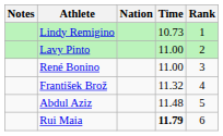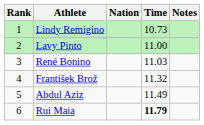 <table class="wikitable sortable" style="text-align:center">
 <tr>
-<th>Notes</th>
+<th>Rank</th>
 <th>Athlete</th>
 <th>Nation</th>
 <th>Time</th>
-<th>Rank</th>
+<th>Notes</th>
 </tr>
 <tr bgcolor=bbf3bb>
-<td></td>
+<td>1</td>
 <td align=left><a href='#'>Lindy Remigino</a></td>
 <td align=left></td>
 <td>10.73</td>
-<td>1</td>
+<td></td>
 </tr>
 <tr bgcolor=bbf3bb>
-<td></td>
+<td>2</td>
 <td align=left><a href='#'>Lavy Pinto</a></td>
 <td align=left></td>
 <td>11.00</td>
-<td>2</td>
+<td></td>
 </tr>
 <tr>
-<td></td>
+<td>3</td>
 <td align=left><a href='#'>René Bonino</a></td>
 <td align=left></td>
-<td>11.00</td>
-<td>3</td>
+<td>11.03</td>
+<td></td>
 </tr>
 <tr>
-<td></td>
+<td>4</td>
 <td align=left><a href='#'>František Brož</a></td>
 <td align=left></td>
 <td>11.32</td>
-<td>4</td>
+<td></td>
 </tr>
 <tr>
-<td></td>
+<td>5</td>
 <td align=left><a href='#'>Abdul Aziz</a></td>
 <td align=left></td>
-<td>11.48</td>
-<td>5</td>
+<td>11.49</td>
+<td></td>
 </tr>
 <tr>
-<td></td>
+<td>6</td>
 <td align=left><a href='#'>Rui Maia</a></td>
 <td align=left></td>
 <td><strong>11.79</strong></td>
-<td>6</td>
+<td></td>
 </tr>
 </table>
